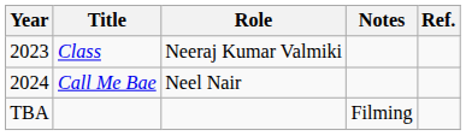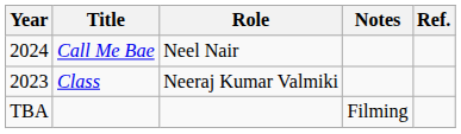 <table class="wikitable">
 <tr>
 <th><strong>Year</strong></th>
 <th><strong>Title</strong></th>
 <th><strong>Role</strong></th>
 <th><strong>Notes</strong></th>
 <th><strong>Ref.</strong></th>
 </tr>
 <tr>
-<td>2023</td>
-<td><a href='#'><em>Class</em></a></td>
-<td>Neeraj Kumar Valmiki</td>
+<td>2024</td>
+<td><em><a href='#'>Call Me Bae</a></em></td>
+<td>Neel Nair</td>
 <td></td>
 <td></td>
 </tr>
 <tr>
-<td>2024</td>
-<td><em><a href='#'>Call Me Bae</a></em></td>
-<td>Neel Nair</td>
+<td>2023</td>
+<td><a href='#'><em>Class</em></a></td>
+<td>Neeraj Kumar Valmiki</td>
 <td></td>
 <td></td>
 </tr>
 <tr>
 <td>TBA</td>
 <td></td>
 <td></td>
 <td>Filming</td>
 <td></td>
 </tr>
 </table>
